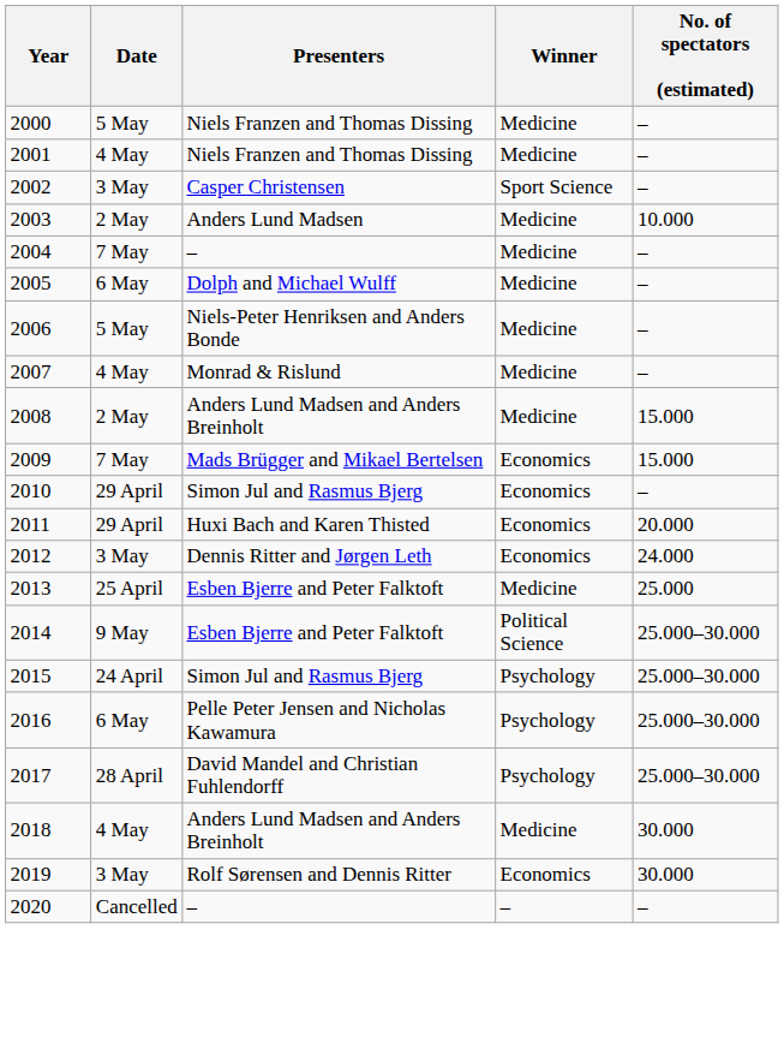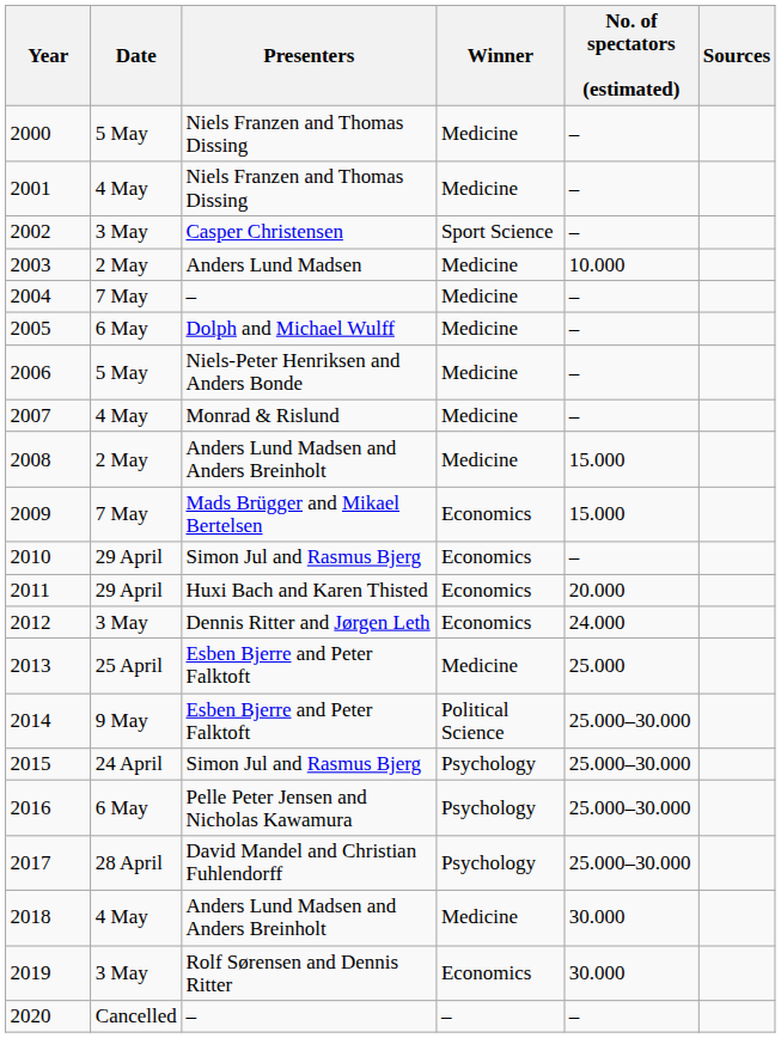 <table class="wikitable" style="margin-bottom: 10px;">
 <tr>
 <th style="width:60px;">Year</th>
 <th>Date</th>
 <th>Presenters</th>
 <th>Winner</th>
 <th style="">No. of spectators<br><br>(estimated)</th>
+<th>Sources</th>
 </tr>
 <tr>
 <td>2000</td>
 <td>5 May</td>
 <td>Niels Franzen and Thomas Dissing</td>
 <td>Medicine</td>
 <td>–</td>
+<td></td>
 </tr>
 <tr>
 <td>2001</td>
 <td>4 May</td>
 <td>Niels Franzen and Thomas Dissing</td>
 <td>Medicine</td>
 <td>–</td>
+<td></td>
 </tr>
 <tr>
 <td>2002</td>
 <td>3 May</td>
 <td><a href='#'>Casper Christensen</a></td>
 <td>Sport Science</td>
 <td>–</td>
+<td></td>
 </tr>
 <tr>
 <td>2003</td>
 <td>2 May</td>
 <td>Anders Lund Madsen</td>
 <td>Medicine</td>
 <td>10.000</td>
+<td></td>
 </tr>
 <tr>
 <td>2004</td>
 <td>7 May</td>
 <td>–</td>
 <td>Medicine</td>
 <td>–</td>
+<td></td>
 </tr>
 <tr>
 <td>2005</td>
 <td>6 May</td>
 <td><a href='#'>Dolph</a> and <a href='#'>Michael Wulff</a></td>
 <td>Medicine</td>
 <td>–</td>
+<td></td>
 </tr>
 <tr>
 <td>2006</td>
 <td>5 May</td>
 <td>Niels-Peter Henriksen and Anders Bonde</td>
 <td>Medicine</td>
 <td>–</td>
+<td></td>
 </tr>
 <tr>
 <td>2007</td>
 <td>4 May</td>
 <td>Monrad & Rislund</td>
 <td>Medicine</td>
 <td>–</td>
+<td></td>
 </tr>
 <tr>
 <td>2008</td>
 <td>2 May</td>
 <td>Anders Lund Madsen and Anders Breinholt</td>
 <td>Medicine</td>
 <td>15.000</td>
+<td></td>
 </tr>
 <tr>
 <td>2009</td>
 <td>7 May</td>
 <td><a href='#'>Mads Brügger</a> and <a href='#'>Mikael Bertelsen</a></td>
 <td>Economics<br></td>
 <td>15.000</td>
+<td></td>
 </tr>
 <tr>
 <td>2010</td>
 <td>29 April</td>
 <td>Simon Jul and <a href='#'>Rasmus Bjerg</a></td>
 <td>Economics<br></td>
 <td>–</td>
+<td></td>
 </tr>
 <tr>
 <td>2011</td>
 <td>29 April</td>
 <td>Huxi Bach and Karen Thisted</td>
 <td>Economics<br></td>
 <td>20.000</td>
+<td></td>
 </tr>
 <tr>
 <td>2012</td>
 <td>3 May</td>
 <td>Dennis Ritter and <a href='#'>Jørgen Leth</a></td>
 <td>Economics</td>
 <td>24.000</td>
+<td></td>
 </tr>
 <tr>
 <td>2013</td>
 <td>25 April</td>
 <td><a href='#'>Esben Bjerre</a> and Peter Falktoft</td>
 <td>Medicine</td>
 <td>25.000</td>
+<td></td>
 </tr>
 <tr>
 <td>2014</td>
 <td>9 May</td>
 <td><a href='#'>Esben Bjerre</a> and Peter Falktoft</td>
 <td>Political Science</td>
 <td>25.000–30.000</td>
+<td></td>
 </tr>
 <tr>
 <td>2015</td>
 <td>24 April</td>
 <td>Simon Jul and <a href='#'>Rasmus Bjerg</a></td>
 <td>Psychology</td>
 <td>25.000–30.000</td>
+<td></td>
 </tr>
 <tr>
 <td>2016</td>
 <td>6 May</td>
 <td>Pelle Peter Jensen and Nicholas Kawamura</td>
 <td>Psychology</td>
 <td>25.000–30.000</td>
+<td></td>
 </tr>
 <tr>
 <td>2017</td>
 <td>28 April</td>
 <td>David Mandel and Christian Fuhlendorff</td>
 <td>Psychology</td>
 <td>25.000–30.000</td>
+<td></td>
 </tr>
 <tr>
 <td>2018</td>
 <td>4 May</td>
 <td>Anders Lund Madsen and Anders Breinholt</td>
 <td>Medicine</td>
 <td>30.000</td>
+<td></td>
 </tr>
 <tr>
 <td>2019</td>
 <td>3 May</td>
 <td>Rolf Sørensen and Dennis Ritter</td>
 <td>Economics</td>
 <td>30.000</td>
+<td></td>
 </tr>
 <tr>
 <td>2020</td>
 <td>Cancelled</td>
 <td>–</td>
 <td>–</td>
 <td>–</td>
+<td></td>
 </tr>
 </table>
